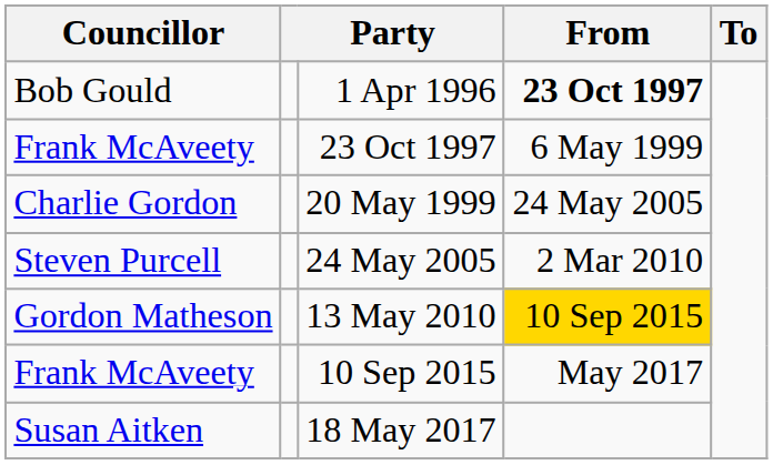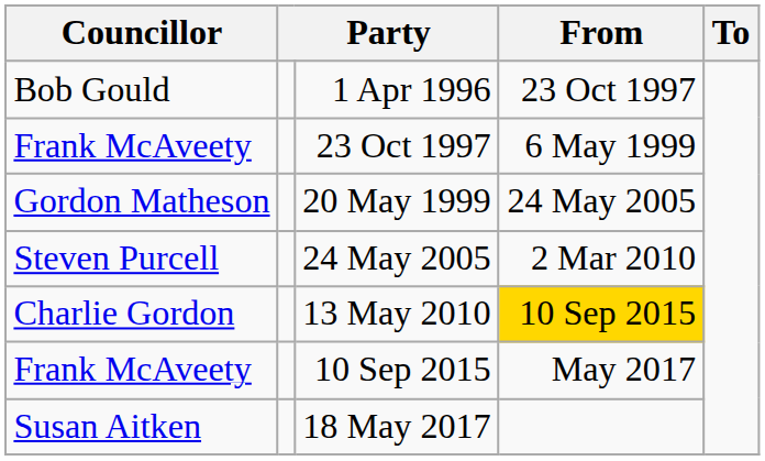 <table class=wikitable>
 <tr>
 <th>Councillor</th>
 <th colspan=2>Party</th>
 <th>From</th>
 <th>To</th>
 </tr>
 <tr>
 <td>Bob Gould</td>
 <td></td>
 <td align=right>1 Apr 1996</td>
-<td align=right><strong>23 Oct 1997</strong></td>
+<td align=right>23 Oct 1997</td>
 </tr>
 <tr>
 <td><a href='#'>Frank McAveety</a></td>
 <td></td>
 <td align=right>23 Oct 1997</td>
 <td align=right>6 May 1999</td>
 </tr>
 <tr>
-<td><a href='#'>Charlie Gordon</a></td>
+<td><a href='#'>Gordon Matheson</a></td>
 <td></td>
 <td align=right>20 May 1999</td>
 <td align=right>24 May 2005</td>
 </tr>
 <tr>
 <td><a href='#'>Steven Purcell</a></td>
 <td></td>
 <td align=right>24 May 2005</td>
 <td align=right>2 Mar 2010</td>
 </tr>
 <tr>
-<td><a href='#'>Gordon Matheson</a></td>
+<td><a href='#'>Charlie Gordon</a></td>
 <td></td>
 <td align=right>13 May 2010</td>
 <td align=right style="background: gold;">10 Sep 2015</td>
 </tr>
 <tr>
 <td><a href='#'>Frank McAveety</a></td>
 <td></td>
 <td align=right>10 Sep 2015</td>
 <td align=right>May 2017</td>
 </tr>
 <tr>
 <td><a href='#'>Susan Aitken</a></td>
 <td></td>
 <td align=right>18 May 2017</td>
 <td align=right></td>
 </tr>
 </table>
